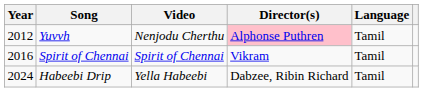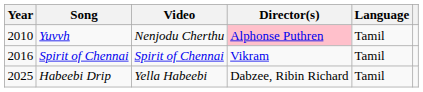 <table class="wikitable sortable plainrowheaders">
 <tr style="background:#ccc; text-align:center;">
 <th scope="col">Year</th>
 <th scope="col">Song</th>
 <th scope="col">Video</th>
 <th scope="col">Director(s)</th>
 <th scope="col">Language</th>
 <th scope="col" class="unsortable"></th>
 </tr>
 <tr>
-<td>2012</td>
+<td>2010</td>
 <td><em><a href='#'>Yuvvh</a></em></td>
 <td><em>Nenjodu Cherthu</em></td>
 <td style="background: pink;"><a href='#'>Alphonse Puthren</a></td>
 <td>Tamil</td>
 <td></td>
 </tr>
 <tr>
 <td>2016</td>
 <td><em><a href='#'>Spirit of Chennai</a></em></td>
 <td><em><a href='#'>Spirit of Chennai</a></em></td>
 <td><a href='#'>Vikram</a></td>
 <td>Tamil</td>
 <td style="text-align: center;"></td>
 </tr>
 <tr>
-<td>2024</td>
+<td>2025</td>
 <td><em>Habeebi Drip</em></td>
 <td><em>Yella Habeebi</em></td>
 <td>Dabzee, Ribin Richard</td>
 <td>Tamil</td>
 <td style="text-align: center;"></td>
 </tr>
 </table>
